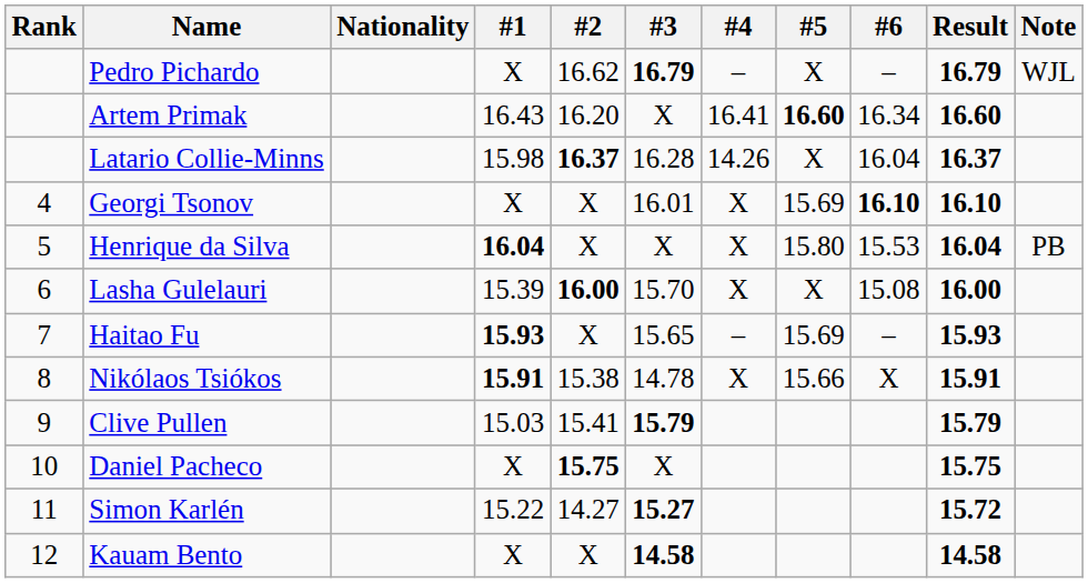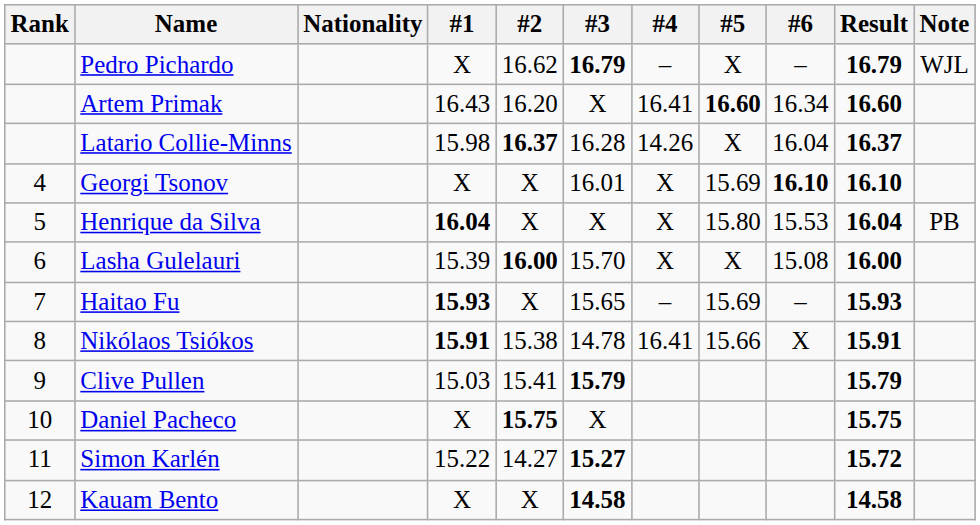 <table class="wikitable sortable" style="text-align:center">
 <tr>
 <th>Rank</th>
 <th>Name</th>
 <th>Nationality</th>
 <th>#1</th>
 <th>#2</th>
 <th>#3</th>
 <th>#4</th>
 <th>#5</th>
 <th>#6</th>
 <th>Result</th>
 <th>Note</th>
 </tr>
 <tr>
 <td></td>
 <td align=left><a href='#'>Pedro Pichardo</a></td>
 <td align=left></td>
 <td>X</td>
 <td>16.62</td>
 <td><strong>16.79</strong></td>
 <td>–</td>
 <td>X</td>
 <td>–</td>
 <td><strong>16.79</strong></td>
 <td>WJL</td>
 </tr>
 <tr>
 <td></td>
 <td align=left><a href='#'>Artem Primak</a></td>
 <td align=left></td>
 <td>16.43</td>
 <td>16.20</td>
 <td>X</td>
 <td>16.41</td>
 <td><strong>16.60</strong></td>
 <td>16.34</td>
 <td><strong>16.60</strong></td>
 <td></td>
 </tr>
 <tr>
 <td></td>
 <td align=left><a href='#'>Latario Collie-Minns</a></td>
 <td align=left></td>
 <td>15.98</td>
 <td><strong>16.37</strong></td>
 <td>16.28</td>
 <td>14.26</td>
 <td>X</td>
 <td>16.04</td>
 <td><strong>16.37</strong></td>
 <td></td>
 </tr>
 <tr>
 <td>4</td>
 <td align=left><a href='#'>Georgi Tsonov</a></td>
 <td align=left></td>
 <td>X</td>
 <td>X</td>
 <td>16.01</td>
 <td>X</td>
 <td>15.69</td>
 <td><strong>16.10</strong></td>
 <td><strong>16.10</strong></td>
 <td></td>
 </tr>
 <tr>
 <td>5</td>
 <td align=left><a href='#'>Henrique da Silva</a></td>
 <td align=left></td>
 <td><strong>16.04</strong></td>
 <td>X</td>
 <td>X</td>
 <td>X</td>
 <td>15.80</td>
 <td>15.53</td>
 <td><strong>16.04</strong></td>
 <td>PB</td>
 </tr>
 <tr>
 <td>6</td>
 <td align=left><a href='#'>Lasha Gulelauri</a></td>
 <td align=left></td>
 <td>15.39</td>
 <td><strong>16.00</strong></td>
 <td>15.70</td>
 <td>X</td>
 <td>X</td>
 <td>15.08</td>
 <td><strong>16.00</strong></td>
 <td></td>
 </tr>
 <tr>
 <td>7</td>
 <td align=left><a href='#'>Haitao Fu</a></td>
 <td align=left></td>
 <td><strong>15.93</strong></td>
 <td>X</td>
 <td>15.65</td>
 <td>–</td>
 <td>15.69</td>
 <td>–</td>
 <td><strong>15.93</strong></td>
 <td></td>
 </tr>
 <tr>
 <td>8</td>
 <td align=left><a href='#'>Nikólaos Tsiókos</a></td>
 <td align=left></td>
 <td><strong>15.91</strong></td>
 <td>15.38</td>
 <td>14.78</td>
-<td>X</td>
+<td>16.41</td>
 <td>15.66</td>
 <td>X</td>
 <td><strong>15.91</strong></td>
 <td></td>
 </tr>
 <tr>
 <td>9</td>
 <td align=left><a href='#'>Clive Pullen</a></td>
 <td align=left></td>
 <td>15.03</td>
 <td>15.41</td>
 <td><strong>15.79</strong></td>
 <td></td>
 <td></td>
 <td></td>
 <td><strong>15.79</strong></td>
 <td></td>
 </tr>
 <tr>
 <td>10</td>
 <td align=left><a href='#'>Daniel Pacheco</a></td>
 <td align=left></td>
 <td>X</td>
 <td><strong>15.75</strong></td>
 <td>X</td>
 <td></td>
 <td></td>
 <td></td>
 <td><strong>15.75</strong></td>
 <td></td>
 </tr>
 <tr>
 <td>11</td>
 <td align=left><a href='#'>Simon Karlén</a></td>
 <td align=left></td>
 <td>15.22</td>
 <td>14.27</td>
 <td><strong>15.27</strong></td>
 <td></td>
 <td></td>
 <td></td>
 <td><strong>15.72</strong></td>
 <td></td>
 </tr>
 <tr>
 <td>12</td>
 <td align=left><a href='#'>Kauam Bento</a></td>
 <td align=left></td>
 <td>X</td>
 <td>X</td>
 <td><strong>14.58</strong></td>
 <td></td>
 <td></td>
 <td></td>
 <td><strong>14.58</strong></td>
 <td></td>
 </tr>
 </table>
